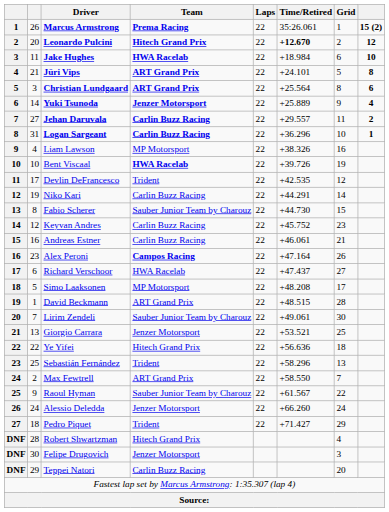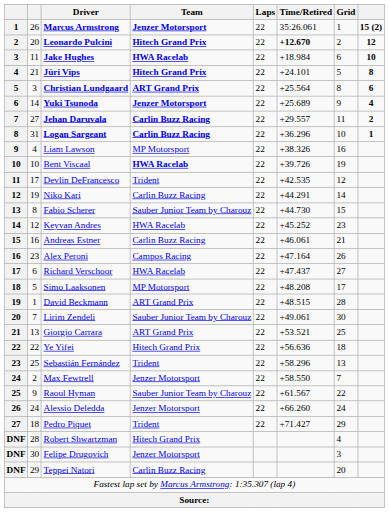 <table class="wikitable" style="font-size:85%">
 <tr>
 <th></th>
 <th></th>
 <th>Driver</th>
 <th>Team</th>
 <th>Laps</th>
 <th>Time/Retired</th>
 <th>Grid</th>
 <th></th>
 </tr>
 <tr>
 <th>1</th>
 <td align="center">26</td>
 <td><strong> <a href='#'>Marcus Armstrong</a></strong></td>
-<td><a href='#'><strong>Prema Racing</strong></a></td>
+<td><strong><a href='#'>Jenzer Motorsport</a></strong></td>
 <td>22</td>
 <td>35:26.061</td>
 <td>1</td>
 <td align="center"><strong>15 (2)</strong></td>
 </tr>
 <tr>
 <th>2</th>
 <td align="center">20</td>
 <td><strong> <a href='#'>Leonardo Pulcini</a></strong></td>
 <td><strong><a href='#'>Hitech Grand Prix</a></strong></td>
 <td>22</td>
 <td><strong>+12.670</strong></td>
 <td>2</td>
 <td align="center"><strong>12</strong></td>
 </tr>
 <tr>
 <th>3</th>
 <td align="center">11</td>
 <td><strong> <a href='#'>Jake Hughes</a></strong></td>
 <td><a href='#'><strong>HWA Racelab</strong></a></td>
 <td>22</td>
 <td>+18.984</td>
 <td>6</td>
 <td align="center"><strong>10</strong></td>
 </tr>
 <tr>
 <th>4</th>
 <td align="center">21</td>
 <td><strong> <a href='#'>Jüri Vips</a></strong></td>
-<td><strong><a href='#'>ART Grand Prix</a></strong></td>
+<td><strong><a href='#'>Hitech Grand Prix</a></strong></td>
 <td>22</td>
 <td>+24.101</td>
 <td>5</td>
 <td align="center"><strong>8</strong></td>
 </tr>
 <tr>
 <th>5</th>
 <td align="center">3</td>
 <td><strong> <a href='#'>Christian Lundgaard</a></strong></td>
 <td><strong><a href='#'>ART Grand Prix</a></strong></td>
 <td>22</td>
 <td>+25.564</td>
 <td>8</td>
 <td align="center"><strong>6</strong></td>
 </tr>
 <tr>
 <th>6</th>
 <td align="center">14</td>
 <td><strong> <a href='#'>Yuki Tsunoda</a></strong></td>
 <td><strong><a href='#'>Jenzer Motorsport</a></strong></td>
 <td>22</td>
-<td>+25.889</td>
+<td>+25.689</td>
 <td>9</td>
 <td align="center"><strong>4</strong></td>
 </tr>
 <tr>
 <th>7</th>
 <td align="center">27</td>
 <td><strong> <a href='#'>Jehan Daruvala</a></strong></td>
 <td><a href='#'><strong>Carlin Buzz Racing</strong></a></td>
 <td>22</td>
 <td>+29.557</td>
 <td>11</td>
 <td align="center"><strong>2</strong></td>
 </tr>
 <tr>
 <th>8</th>
 <td align="center">31</td>
 <td><strong> <a href='#'>Logan Sargeant</a></strong></td>
 <td><a href='#'><strong>Carlin Buzz Racing</strong></a></td>
 <td>22</td>
 <td>+36.296</td>
 <td>10</td>
 <td align="center"><strong>1</strong></td>
 </tr>
 <tr>
 <th>9</th>
 <td align="center">4</td>
 <td> <a href='#'>Liam Lawson</a></td>
 <td><a href='#'>MP Motorsport</a></td>
 <td>22</td>
 <td>+38.326</td>
 <td>16</td>
 <td align="center"></td>
 </tr>
 <tr>
 <th>10</th>
 <td align="center">10</td>
 <td> <a href='#'>Bent Viscaal</a></td>
 <td><strong><a href='#'>HWA Racelab</a></strong></td>
 <td>22</td>
 <td>+39.726</td>
 <td>19</td>
 <td align="center"></td>
 </tr>
 <tr>
 <th>11</th>
 <td align="center">17</td>
 <td> <a href='#'>Devlin DeFrancesco</a></td>
 <td><a href='#'>Trident</a></td>
 <td>22</td>
 <td>+42.535</td>
 <td>12</td>
 <td align="center"></td>
 </tr>
 <tr>
 <th>12</th>
 <td align="center">19</td>
 <td> <a href='#'>Niko Kari</a></td>
 <td><a href='#'>Carlin Buzz Racing</a></td>
 <td>22</td>
 <td>+44.291</td>
 <td>14</td>
 <td align="center"></td>
 </tr>
 <tr>
 <th>13</th>
 <td align="center">8</td>
 <td> <a href='#'>Fabio Scherer</a></td>
 <td><a href='#'>Sauber Junior Team by Charouz</a></td>
 <td>22</td>
 <td>+44.730</td>
 <td>15</td>
 <td align="center"></td>
 </tr>
 <tr>
 <th>14</th>
 <td align="center">12</td>
 <td> <a href='#'>Keyvan Andres</a></td>
-<td><a href='#'>Carlin Buzz Racing</a></td>
+<td><a href='#'>HWA Racelab</a></td>
 <td>22</td>
-<td>+45.752</td>
+<td>+45.252</td>
 <td>23</td>
 <td align="center"></td>
 </tr>
 <tr>
 <th>15</th>
 <td align="center">16</td>
 <td> <a href='#'>Andreas Estner</a></td>
 <td><a href='#'>Carlin Buzz Racing</a></td>
 <td>22</td>
 <td>+46.061</td>
 <td>21</td>
 <td align="center"></td>
 </tr>
 <tr>
 <th>16</th>
 <td align="center">23</td>
 <td> <a href='#'>Alex Peroni</a></td>
-<td><strong><a href='#'>Campos Racing</a></strong></td>
+<td><a href='#'>Campos Racing</a></td>
 <td>22</td>
 <td>+47.164</td>
 <td>26</td>
 <td align="center"></td>
 </tr>
 <tr>
 <th>17</th>
 <td align="center">6</td>
 <td> <a href='#'>Richard Verschoor</a></td>
 <td><a href='#'>HWA Racelab</a></td>
 <td>22</td>
 <td>+47.437</td>
 <td>27</td>
 <td align="center"></td>
 </tr>
 <tr>
 <th>18</th>
 <td align="center">5</td>
 <td> <a href='#'>Simo Laaksonen</a></td>
 <td><a href='#'>MP Motorsport</a></td>
 <td>22</td>
 <td>+48.208</td>
 <td>17</td>
 <td align="center"></td>
 </tr>
 <tr>
 <th>19</th>
 <td align="center">1</td>
 <td> <a href='#'>David Beckmann</a></td>
 <td><a href='#'>ART Grand Prix</a></td>
 <td>22</td>
 <td>+48.515</td>
 <td>28</td>
 <td align="center"></td>
 </tr>
 <tr>
 <th>20</th>
 <td align="center">7</td>
 <td> <a href='#'>Lirim Zendeli</a></td>
 <td><a href='#'>Sauber Junior Team by Charouz</a></td>
 <td>22</td>
 <td>+49.061</td>
 <td>30</td>
 <td align="center"></td>
 </tr>
 <tr>
 <th>21</th>
 <td align="center">13</td>
 <td> <a href='#'>Giorgio Carrara</a></td>
-<td><a href='#'>Jenzer Motorsport</a></td>
+<td><a href='#'>ART Grand Prix</a></td>
 <td>22</td>
 <td>+53.521</td>
 <td>25</td>
 <td align="center"></td>
 </tr>
 <tr>
 <th>22</th>
 <td align="center">22</td>
 <td> <a href='#'>Ye Yifei</a></td>
 <td><a href='#'>Hitech Grand Prix</a></td>
 <td>22</td>
 <td>+56.636</td>
 <td>18</td>
 <td align="center"></td>
 </tr>
 <tr>
 <th>23</th>
 <td align="center">25</td>
 <td> <a href='#'>Sebastián Fernández</a></td>
 <td><a href='#'>Trident</a></td>
 <td>22</td>
 <td>+58.296</td>
 <td>13</td>
 <td align="center"></td>
 </tr>
 <tr>
 <th>24</th>
 <td align="center">2</td>
 <td> <a href='#'>Max Fewtrell</a></td>
-<td><a href='#'>ART Grand Prix</a></td>
+<td><a href='#'>Jenzer Motorsport</a></td>
 <td>22</td>
 <td>+58.550</td>
 <td>7</td>
 <td align="center"></td>
 </tr>
 <tr>
 <th>25</th>
 <td align="center">9</td>
 <td> <a href='#'>Raoul Hyman</a></td>
 <td><a href='#'>Sauber Junior Team by Charouz</a></td>
 <td>22</td>
 <td>+61.567</td>
 <td>22</td>
 <td align="center"></td>
 </tr>
 <tr>
 <th>26</th>
 <td align="center">24</td>
 <td> <a href='#'>Alessio Deledda</a></td>
 <td><a href='#'>Jenzer Motorsport</a></td>
 <td>22</td>
 <td>+66.260</td>
 <td>24</td>
 <td align="center"></td>
 </tr>
 <tr>
 <th>27</th>
 <td align="center">18</td>
 <td> <a href='#'>Pedro Piquet</a></td>
 <td><a href='#'>Trident</a></td>
 <td>22</td>
 <td>+71.427</td>
 <td>29</td>
 <td align="center"></td>
 </tr>
 <tr>
 <th>DNF</th>
 <td align="center">28</td>
 <td> <a href='#'>Robert Shwartzman</a></td>
 <td><a href='#'>Hitech Grand Prix</a></td>
 <td></td>
 <td></td>
 <td>4</td>
 <td align="center"></td>
 </tr>
 <tr>
 <th>DNF</th>
 <td align="center">30</td>
 <td> <a href='#'>Felipe Drugovich</a></td>
 <td><a href='#'>Jenzer Motorsport</a></td>
 <td></td>
 <td></td>
 <td>3</td>
 <td align="center"></td>
 </tr>
 <tr>
 <th>DNF</th>
 <td align="center">29</td>
 <td> <a href='#'>Teppei Natori</a></td>
 <td><a href='#'>Carlin Buzz Racing</a></td>
 <td></td>
 <td></td>
 <td>20</td>
 <td align="center"></td>
 </tr>
 <tr>
 <td colspan="8" align="center"><em>Fastest lap set by <a href='#'>Marcus Armstrong</a>: 1:35.307 (lap 4)</em></td>
 </tr>
 <tr>
 <th colspan="8">Source:</th>
 </tr>
 </table>
